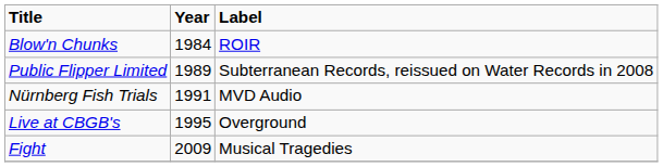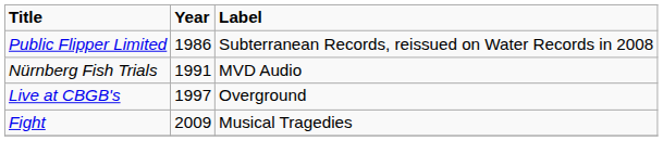 <table class="wikitable">
 <tr>
 <td><strong>Title</strong></td>
 <td><strong>Year</strong></td>
 <td><strong>Label</strong></td>
 </tr>
 <tr>
-<td><em><a href='#'>Blow'n Chunks</a></em></td>
-<td>1984</td>
-<td><a href='#'>ROIR</a></td>
-</tr>
-<tr>
 <td><em><a href='#'>Public Flipper Limited</a></em></td>
-<td>1989</td>
+<td>1986</td>
 <td>Subterranean Records, reissued on Water Records in 2008</td>
 </tr>
 <tr>
 <td><em>Nürnberg Fish Trials</em></td>
 <td>1991</td>
 <td>MVD Audio</td>
 </tr>
 <tr>
 <td><em><a href='#'>Live at CBGB's</a></em></td>
-<td>1995</td>
+<td>1997</td>
 <td>Overground</td>
 </tr>
 <tr>
 <td><em><a href='#'>Fight</a></em></td>
 <td>2009</td>
 <td>Musical Tragedies</td>
 </tr>
 <tr>
 </tr>
 </table>
